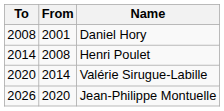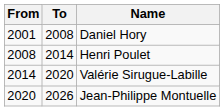 <table class="wikitable">
 <tr>
+<th>From</th>
 <th>To</th>
-<th>From</th>
 <th>Name</th>
 </tr>
 <tr>
+<td>2001</td>
 <td>2008</td>
-<td>2001</td>
 <td>Daniel Hory</td>
 </tr>
 <tr>
+<td>2008</td>
 <td>2014</td>
-<td>2008</td>
 <td>Henri Poulet</td>
 </tr>
 <tr>
+<td>2014</td>
 <td>2020</td>
-<td>2014</td>
 <td>Valérie Sirugue-Labille</td>
 </tr>
 <tr>
+<td>2020</td>
 <td>2026</td>
-<td>2020</td>
 <td>Jean-Philippe Montuelle</td>
 </tr>
 </table>
